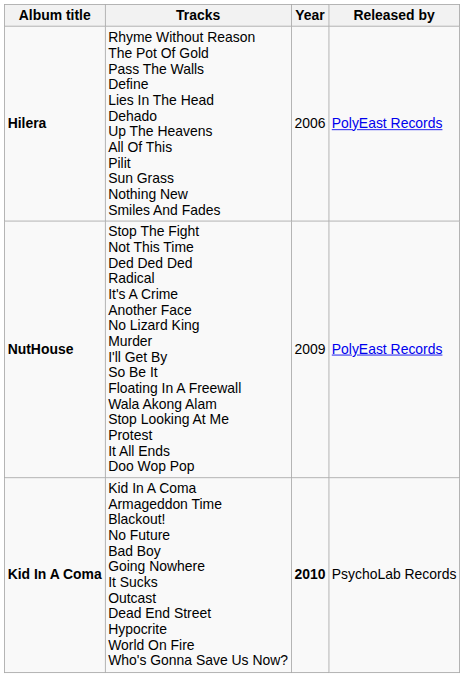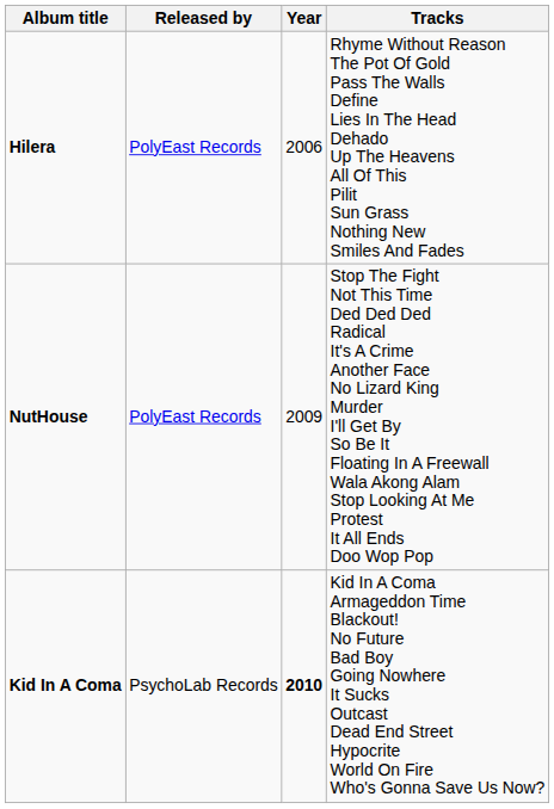 <table class="wikitable">
 <tr>
 <th>Album title</th>
+<th>Released by</th>
+<th>Year</th>
 <th>Tracks</th>
-<th>Year</th>
-<th>Released by</th>
 </tr>
 <tr>
 <td><strong>Hilera</strong></td>
+<td><a href='#'>PolyEast Records</a></td>
+<td>2006</td>
 <td>Rhyme Without Reason <br> The Pot Of Gold <br> Pass The Walls <br> Define <br> Lies In The Head <br> Dehado <br> Up The Heavens <br> All Of This <br> Pilit <br> Sun Grass <br> Nothing New <br> Smiles And Fades</td>
-<td>2006</td>
-<td><a href='#'>PolyEast Records</a></td>
 </tr>
 <tr>
 <td><strong>NutHouse</strong></td>
+<td><a href='#'>PolyEast Records</a></td>
+<td>2009</td>
 <td>Stop The Fight <br> Not This Time <br> Ded Ded Ded <br> Radical <br> It's A Crime <br> Another Face <br> No Lizard King <br> Murder <br> I'll Get By <br> So Be It <br> Floating In A Freewall <br> Wala Akong Alam <br> Stop Looking At Me <br> Protest <br> It All Ends <br> Doo Wop Pop</td>
-<td>2009</td>
-<td><a href='#'>PolyEast Records</a></td>
 </tr>
 <tr>
 <td><strong>Kid In A Coma</strong></td>
+<td>PsychoLab Records</td>
+<td><strong>2010</strong></td>
 <td>Kid In A Coma <br> Armageddon Time <br> Blackout! <br> No Future <br> Bad Boy <br> Going Nowhere <br> It Sucks <br> Outcast <br> Dead End Street <br> Hypocrite <br> World On Fire <br> Who's Gonna Save Us Now?</td>
-<td><strong>2010</strong></td>
-<td>PsychoLab Records</td>
 </tr>
 </table>
